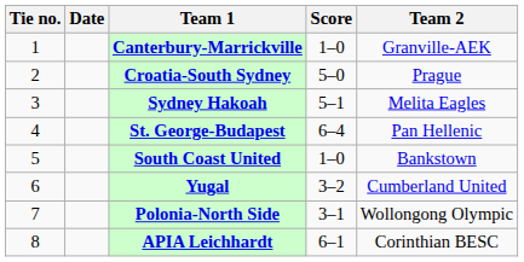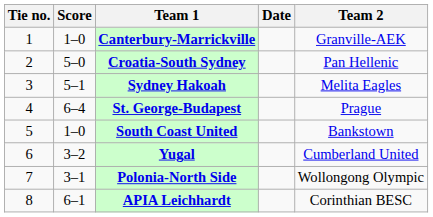 <table class="wikitable" style="text-align:center">
 <tr>
 <th>Tie no.</th>
+<th>Score</th>
+<th>Team 1</th>
 <th>Date</th>
-<th>Team 1</th>
-<th>Score</th>
 <th>Team 2</th>
 </tr>
 <tr>
 <td>1</td>
+<td>1–0</td>
+<td bgcolor=#cfc><strong><a href='#'>Canterbury-Marrickville</a></strong></td>
 <td></td>
-<td bgcolor=#cfc><strong><a href='#'>Canterbury-Marrickville</a></strong></td>
-<td>1–0</td>
 <td><a href='#'>Granville-AEK</a></td>
 </tr>
 <tr>
 <td>2</td>
+<td>5–0</td>
+<td bgcolor=#cfc><strong><a href='#'>Croatia-South Sydney</a></strong></td>
 <td></td>
-<td bgcolor=#cfc><strong><a href='#'>Croatia-South Sydney</a></strong></td>
-<td>5–0</td>
-<td><a href='#'>Prague</a></td>
+<td><a href='#'>Pan Hellenic</a></td>
 </tr>
 <tr>
 <td>3</td>
+<td>5–1</td>
+<td bgcolor=#cfc><strong><a href='#'>Sydney Hakoah</a></strong></td>
 <td></td>
-<td bgcolor=#cfc><strong><a href='#'>Sydney Hakoah</a></strong></td>
-<td>5–1</td>
 <td><a href='#'>Melita Eagles</a></td>
 </tr>
 <tr>
 <td>4</td>
+<td>6–4</td>
+<td bgcolor=#CFC><strong><a href='#'>St. George-Budapest</a></strong></td>
 <td></td>
-<td bgcolor=#CFC><strong><a href='#'>St. George-Budapest</a></strong></td>
-<td>6–4</td>
-<td><a href='#'>Pan Hellenic</a></td>
+<td><a href='#'>Prague</a></td>
 </tr>
 <tr>
 <td>5</td>
+<td>1–0</td>
+<td bgcolor=#CFC><strong><a href='#'>South Coast United</a></strong></td>
 <td></td>
-<td bgcolor=#CFC><strong><a href='#'>South Coast United</a></strong></td>
-<td>1–0</td>
 <td><a href='#'>Bankstown</a></td>
 </tr>
 <tr>
 <td>6</td>
+<td>3–2 </td>
+<td bgcolor=#CFC><strong><a href='#'>Yugal</a></strong></td>
 <td></td>
-<td bgcolor=#CFC><strong><a href='#'>Yugal</a></strong></td>
-<td>3–2 </td>
 <td><a href='#'>Cumberland United</a></td>
 </tr>
 <tr>
 <td>7</td>
+<td>3–1</td>
+<td bgcolor=#CFC><strong><a href='#'>Polonia-North Side</a></strong></td>
 <td></td>
-<td bgcolor=#CFC><strong><a href='#'>Polonia-North Side</a></strong></td>
-<td>3–1</td>
 <td>Wollongong Olympic</td>
 </tr>
 <tr>
 <td>8</td>
+<td>6–1</td>
+<td bgcolor=#CFC><strong><a href='#'>APIA Leichhardt</a></strong></td>
 <td></td>
-<td bgcolor=#CFC><strong><a href='#'>APIA Leichhardt</a></strong></td>
-<td>6–1</td>
 <td>Corinthian BESC</td>
 </tr>
 </table>
